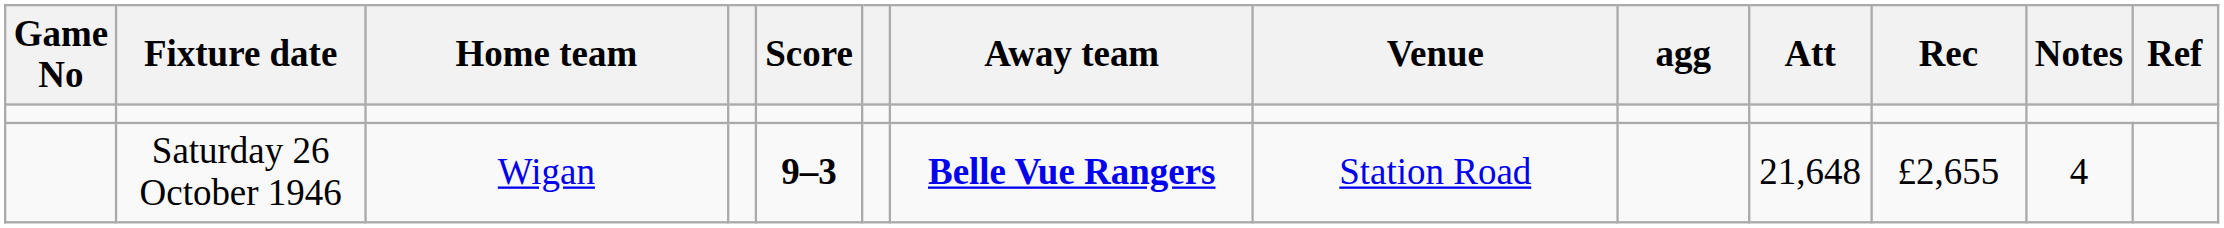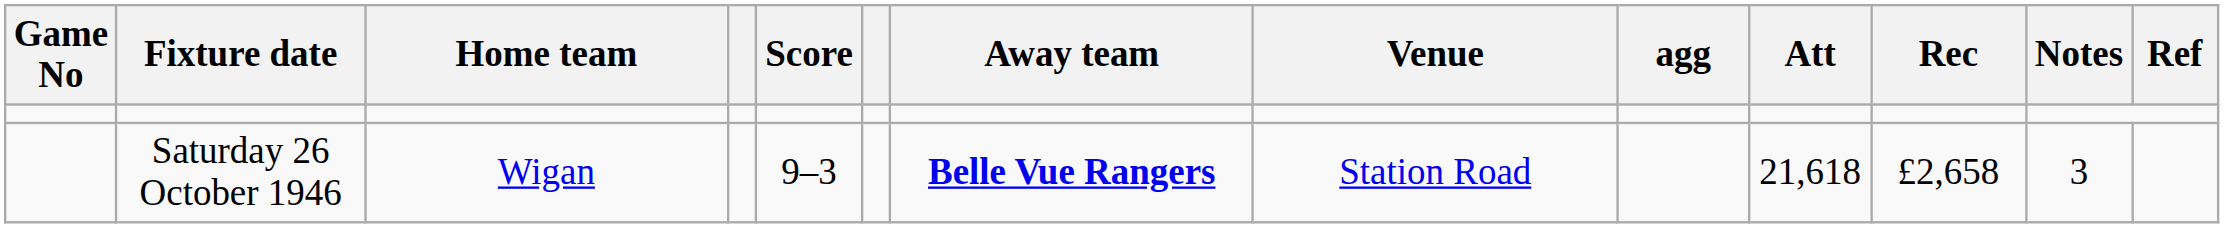 <table class="wikitable" style="text-align:center;">
 <tr>
 <th width=20 abbr="No">Game No</th>
 <th width=100 abbr="Date">Fixture date</th>
 <th width=150 abbr="Home team">Home team</th>
 <th width=5 abbr="space"></th>
 <th width=20 abbr="Score">Score</th>
 <th width=5 abbr="space"></th>
 <th width=150 abbr="Away team">Away team</th>
 <th width=150 abbr="Venue">Venue</th>
 <th width=50 abbr="agg">agg</th>
 <th width=45 abbr="Att">Att</th>
 <th width=60 abbr="Rec">Rec</th>
 <th width=20 abbr="Notes">Notes</th>
 <th width=30 abbr="Ref">Ref</th>
 </tr>
 <tr>
 <td></td>
 <td></td>
 <td></td>
 <td></td>
 <td></td>
 <td></td>
 <td></td>
 <td></td>
 <td></td>
 <td></td>
 <td></td>
 </tr>
 <tr>
 <td></td>
 <td>Saturday 26 October 1946</td>
 <td><a href='#'>Wigan</a></td>
 <td></td>
-<td><strong>9–3</strong></td>
+<td>9–3</td>
 <td></td>
 <td><strong><a href='#'>Belle Vue Rangers</a></strong></td>
 <td><a href='#'>Station Road</a></td>
 <td></td>
-<td>21,648</td>
-<td>£2,655</td>
-<td>4</td>
+<td>21,618</td>
+<td>£2,658</td>
+<td>3</td>
 <td></td>
 </tr>
 </table>
